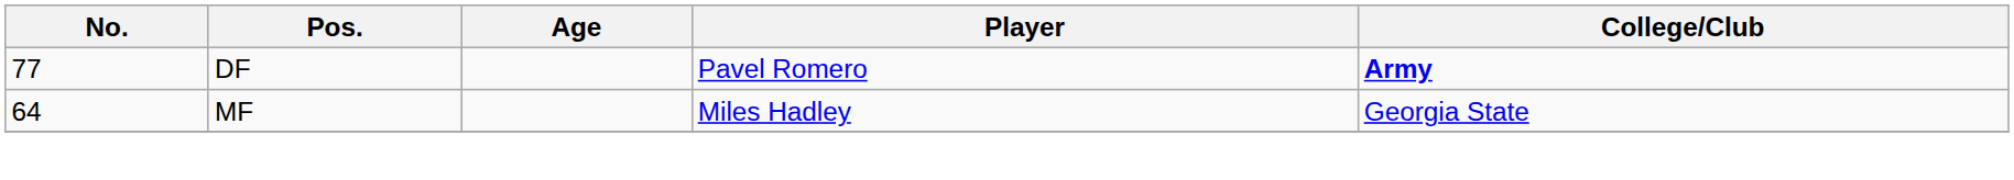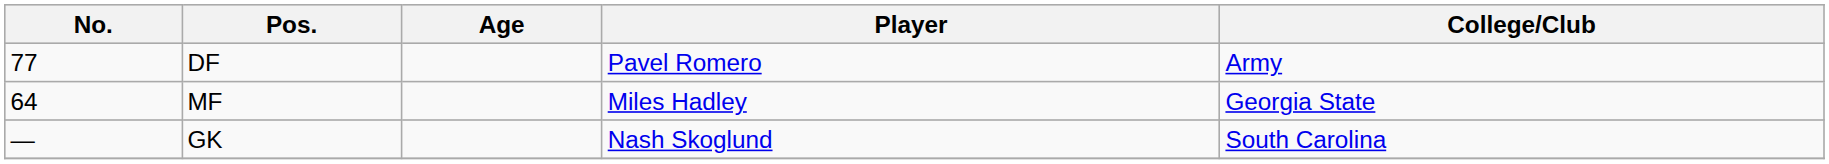 <table class="wikitable sortable" style="width:90%; text-align:center; font-size:95%; text-align:left;">
 <tr>
 <th><strong>No.</strong></th>
 <th><strong>Pos.</strong></th>
 <th><strong>Age</strong></th>
 <th><strong>Player</strong></th>
 <th><strong>College/Club</strong></th>
 </tr>
 <tr>
 <td>77</td>
 <td>DF</td>
 <td></td>
 <td> <a href='#'>Pavel Romero</a></td>
-<td><strong><a href='#'>Army</a></strong></td>
+<td><a href='#'>Army</a></td>
 </tr>
 <tr>
 <td>64</td>
 <td>MF</td>
 <td></td>
 <td> <a href='#'>Miles Hadley</a></td>
 <td><a href='#'>Georgia State</a></td>
 </tr>
 <tr>
+<td>—</td>
+<td>GK</td>
+<td></td>
+<td> <a href='#'>Nash Skoglund</a></td>
+<td><a href='#'>South Carolina</a></td>
+</tr>
+<tr>
 </tr>
 </table>
